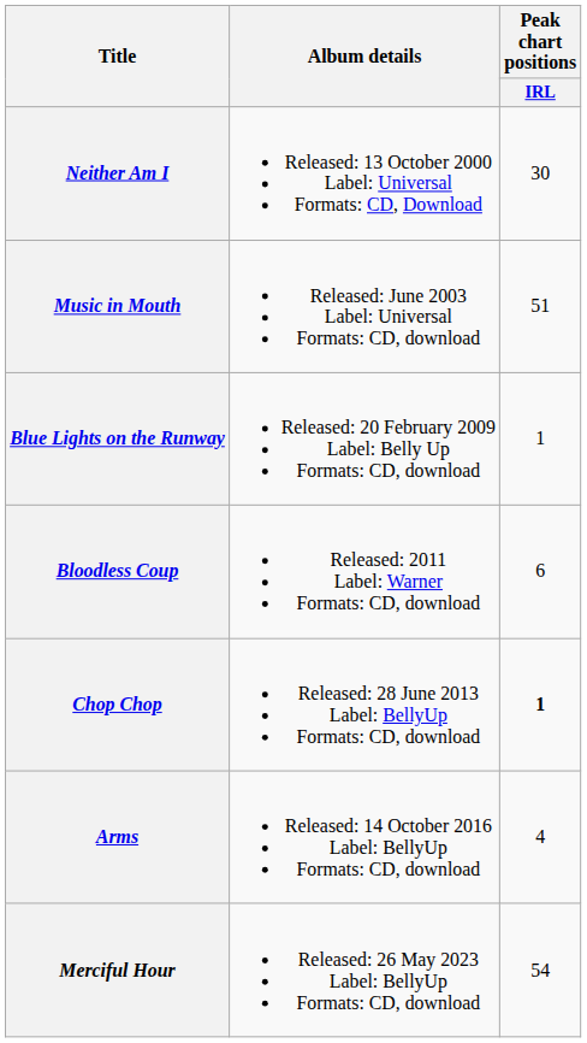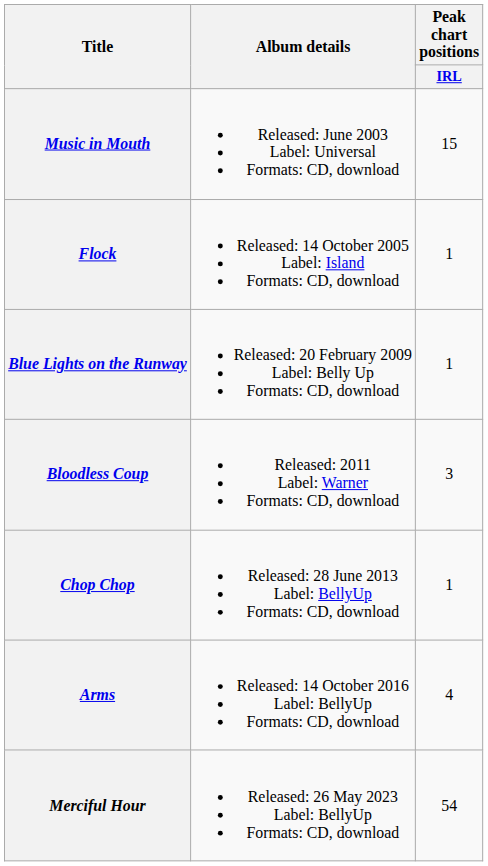 <table class="wikitable plainrowheaders" style=text-align:center;>
 <tr>
 <th rowspan="2">Title</th>
 <th rowspan="2">Album details</th>
 <th>Peak chart positions</th>
 </tr>
 <tr>
 <th style="width:4em;font-size:90%"><a href='#'>IRL</a><br></th>
 </tr>
 <tr>
-<th scope="row"><em><a href='#'>Neither Am I</a></em></th>
-<td><br><ul><li>Released: 13 October 2000</li><li>Label: <a href='#'>Universal</a></li><li>Formats: <a href='#'>CD</a>, <a href='#'>Download</a></li></ul></td>
-<td>30</td>
+<th scope="row"><em><a href='#'>Music in Mouth</a></em></th>
+<td><br><ul><li>Released: June 2003</li><li>Label: Universal</li><li>Formats: CD, download</li></ul></td>
+<td>15</td>
 </tr>
 <tr>
-<th scope="row"><em><a href='#'>Music in Mouth</a></em></th>
-<td><br><ul><li>Released: June 2003</li><li>Label: Universal</li><li>Formats: CD, download</li></ul></td>
-<td>51</td>
+<th scope="row"><em><a href='#'>Flock</a></em></th>
+<td><br><ul><li>Released: 14 October 2005</li><li>Label: <a href='#'>Island</a></li><li>Formats: CD, download</li></ul></td>
+<td>1</td>
 </tr>
 <tr>
 <th scope="row"><em><a href='#'>Blue Lights on the Runway</a></em></th>
 <td><br><ul><li>Released: 20 February 2009</li><li>Label: Belly Up</li><li>Formats: CD, download</li></ul></td>
 <td>1</td>
 </tr>
 <tr>
 <th scope="row"><em><a href='#'>Bloodless Coup</a></em></th>
 <td><br><ul><li>Released: 2011</li><li>Label: <a href='#'>Warner</a></li><li>Formats: CD, download</li></ul></td>
-<td>6</td>
+<td>3</td>
 </tr>
 <tr>
 <th scope="row"><em><a href='#'>Chop Chop</a></em></th>
 <td><br><ul><li>Released: 28 June 2013</li><li>Label: <a href='#'>BellyUp</a></li><li>Formats: CD, download</li></ul></td>
-<td><strong>1</strong></td>
+<td>1</td>
 </tr>
 <tr>
 <th scope="row"><em><a href='#'>Arms</a></em></th>
 <td><br><ul><li>Released: 14 October 2016</li><li>Label: BellyUp</li><li>Formats: CD, download</li></ul></td>
 <td>4</td>
 </tr>
 <tr>
 <th scope="row"><em>Merciful Hour</em></th>
 <td><br><ul><li>Released: 26 May 2023</li><li>Label: BellyUp</li><li>Formats: CD, download</li></ul></td>
 <td>54<br></td>
 </tr>
 </table>
